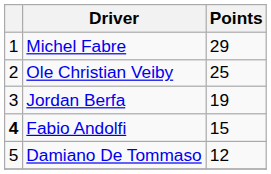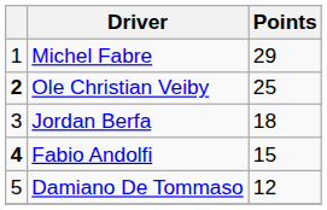 <table class="wikitable" style="font-size: 90%;">
 <tr>
 <th></th>
 <th>Driver</th>
 <th>Points</th>
 </tr>
 <tr>
 <td align="center">1</td>
 <td> <a href='#'>Michel Fabre</a></td>
 <td align="left">29</td>
 </tr>
 <tr>
-<td align="center">2</td>
+<td align="center"><strong>2</strong></td>
 <td> <a href='#'>Ole Christian Veiby</a></td>
 <td align="left">25</td>
 </tr>
 <tr>
 <td align="center">3</td>
 <td> <a href='#'>Jordan Berfa</a></td>
-<td align="left">19</td>
+<td align="left">18</td>
 </tr>
 <tr>
 <td align="center"><strong>4</strong></td>
 <td> <a href='#'>Fabio Andolfi</a></td>
 <td align="left">15</td>
 </tr>
 <tr>
 <td align="center">5</td>
 <td> <a href='#'>Damiano De Tommaso</a></td>
 <td align="left">12</td>
 </tr>
 <tr>
 </tr>
 </table>
